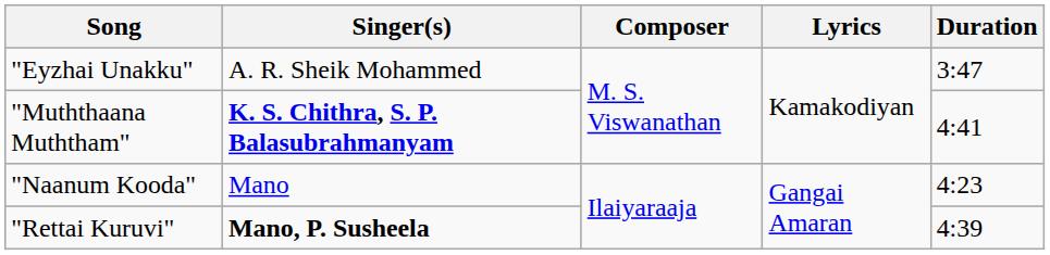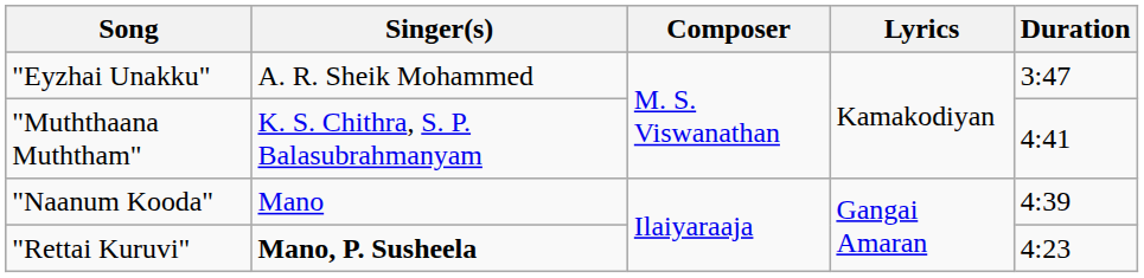 <table class="wikitable" style="font-size:95%;">
 <tr>
 <th>Song</th>
 <th>Singer(s)</th>
 <th>Composer</th>
 <th>Lyrics</th>
 <th>Duration</th>
 </tr>
 <tr>
 <td>"Eyzhai Unakku"</td>
 <td>A. R. Sheik Mohammed</td>
 <td rowspan=2><a href='#'>M. S. Viswanathan</a></td>
 <td rowspan=2>Kamakodiyan</td>
 <td>3:47</td>
 </tr>
 <tr>
 <td>"Muththaana Muththam"</td>
-<td><strong><a href='#'>K. S. Chithra</a>, <a href='#'>S. P. Balasubrahmanyam</a></strong></td>
+<td><a href='#'>K. S. Chithra</a>, <a href='#'>S. P. Balasubrahmanyam</a></td>
 <td>4:41</td>
 </tr>
 <tr>
 <td>"Naanum Kooda"</td>
 <td><a href='#'>Mano</a></td>
 <td rowspan=2><a href='#'>Ilaiyaraaja</a></td>
 <td rowspan=2><a href='#'>Gangai Amaran</a></td>
-<td>4:23</td>
+<td>4:39</td>
 </tr>
 <tr>
 <td>"Rettai Kuruvi"</td>
 <td><strong>Mano, P. Susheela</strong></td>
-<td>4:39</td>
+<td>4:23</td>
 </tr>
 </table>
